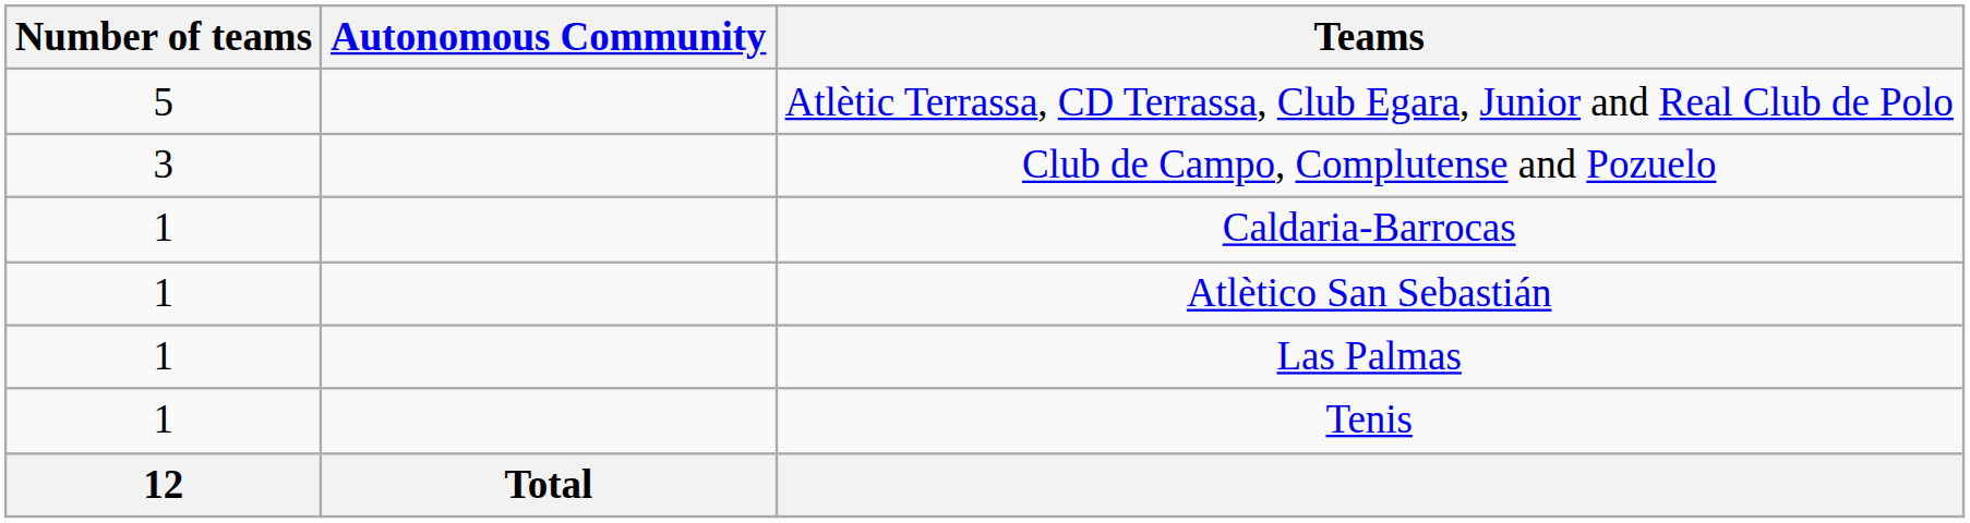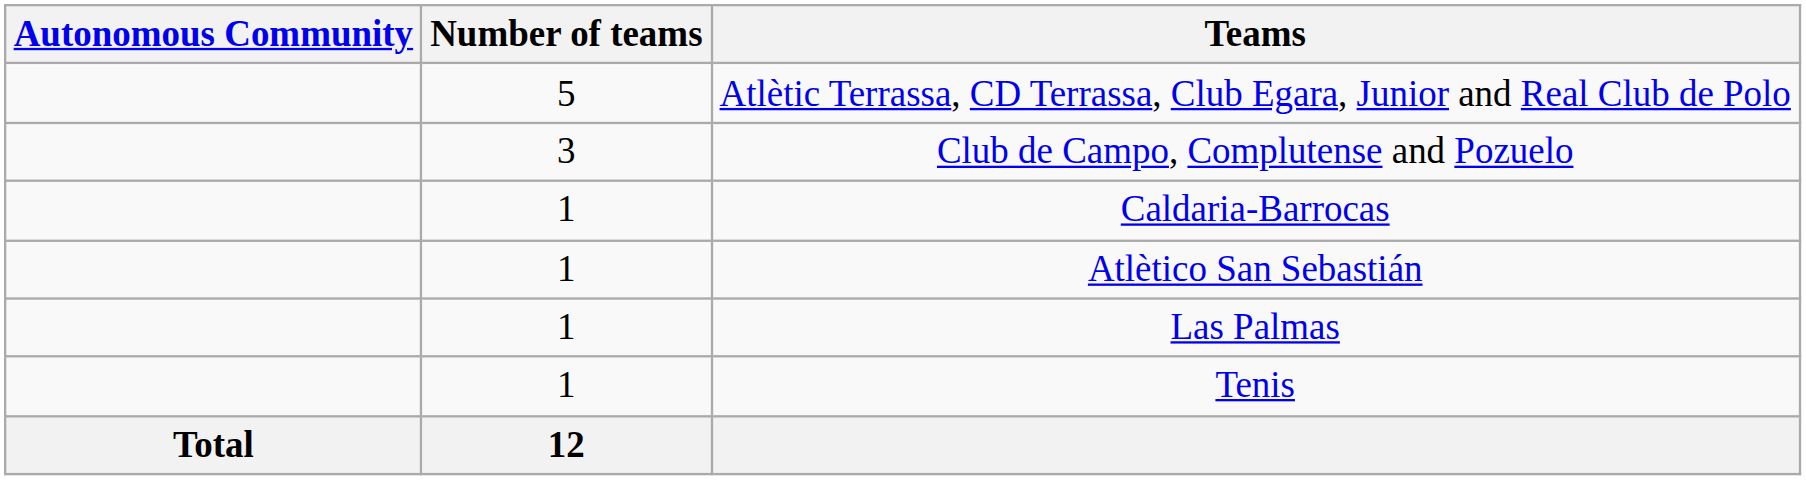 <table class="wikitable">
 <tr>
+<th><a href='#'>Autonomous Community</a></th>
 <th>Number of teams</th>
-<th><a href='#'>Autonomous Community</a></th>
 <th>Teams</th>
 </tr>
 <tr>
+<td></td>
 <td align=center>5</td>
-<td></td>
 <td align=center><a href='#'>Atlètic Terrassa</a>, <a href='#'>CD Terrassa</a>, <a href='#'>Club Egara</a>, <a href='#'>Junior</a> and <a href='#'>Real Club de Polo</a></td>
 </tr>
 <tr>
+<td></td>
 <td align=center>3</td>
-<td></td>
 <td align=center><a href='#'>Club de Campo</a>, <a href='#'>Complutense</a> and <a href='#'>Pozuelo</a></td>
 </tr>
 <tr>
+<td></td>
 <td align=center>1</td>
-<td></td>
 <td align=center><a href='#'>Caldaria-Barrocas</a></td>
 </tr>
 <tr>
+<td></td>
 <td align=center>1</td>
-<td></td>
 <td align=center><a href='#'>Atlètico San Sebastián</a></td>
 </tr>
 <tr>
+<td></td>
 <td align=center>1</td>
-<td></td>
 <td align=center><a href='#'>Las Palmas</a></td>
 </tr>
 <tr>
+<td></td>
 <td align=center>1</td>
-<td></td>
 <td align=center><a href='#'>Tenis</a></td>
 </tr>
 <tr>
+<th>Total</th>
 <th>12</th>
-<th>Total</th>
 <th></th>
 </tr>
 </table>
